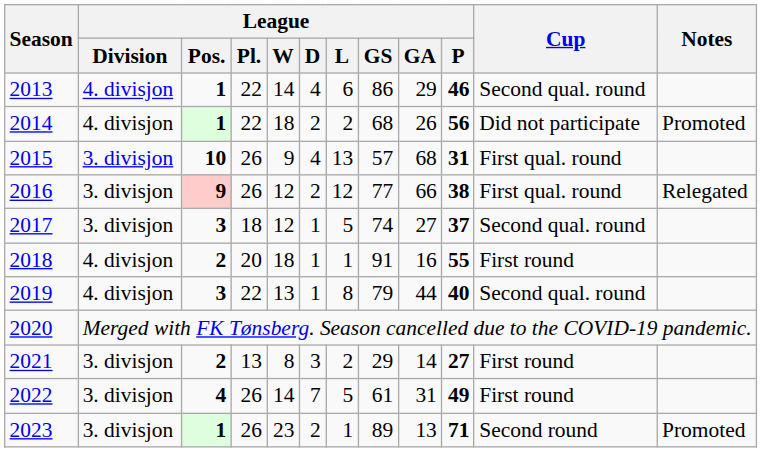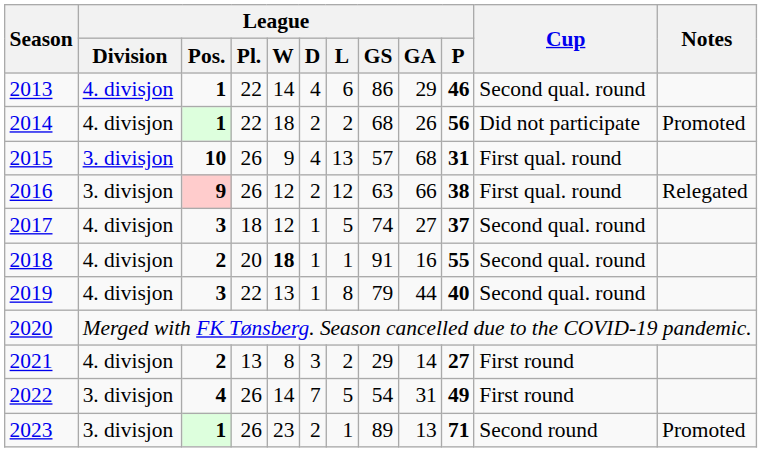 <table class="wikitable">
 <tr>
 <th rowspan="2">Season</th>
 <th scope=col colspan="9">League</th>
 <th rowspan="2"><a href='#'>Cup</a></th>
 <th rowspan="2">Notes</th>
 </tr>
 <tr>
 <th>Division</th>
 <th>Pos.</th>
 <th>Pl.</th>
 <th>W</th>
 <th>D</th>
 <th>L</th>
 <th>GS</th>
 <th>GA</th>
 <th>P</th>
 </tr>
 <tr>
 <td><a href='#'>2013</a></td>
 <td><a href='#'>4. divisjon</a></td>
 <td align=right><strong>1</strong></td>
 <td align=right>22</td>
 <td align=right>14</td>
 <td align=right>4</td>
 <td align=right>6</td>
 <td align=right>86</td>
 <td align=right>29</td>
 <td align=right><strong>46</strong></td>
 <td>Second qual. round</td>
 <td></td>
 </tr>
 <tr>
 <td><a href='#'>2014</a></td>
 <td>4. divisjon</td>
 <td align=right bgcolor="#DDFFDD"> <strong>1</strong></td>
 <td align=right>22</td>
 <td align=right>18</td>
 <td align=right>2</td>
 <td align=right>2</td>
 <td align=right>68</td>
 <td align=right>26</td>
 <td align=right><strong>56</strong></td>
 <td>Did not participate</td>
 <td>Promoted</td>
 </tr>
 <tr>
 <td><a href='#'>2015</a></td>
 <td><a href='#'>3. divisjon</a></td>
 <td align=right><strong>10</strong></td>
 <td align=right>26</td>
 <td align=right>9</td>
 <td align=right>4</td>
 <td align=right>13</td>
 <td align=right>57</td>
 <td align=right>68</td>
 <td align=right><strong>31</strong></td>
 <td>First qual. round</td>
 <td></td>
 </tr>
 <tr>
 <td><a href='#'>2016</a></td>
 <td>3. divisjon</td>
 <td align=right bgcolor="#FFCCCC"> <strong>9</strong></td>
 <td align=right>26</td>
 <td align=right>12</td>
 <td align=right>2</td>
 <td align=right>12</td>
-<td align=right>77</td>
+<td align=right>63</td>
 <td align=right>66</td>
 <td align=right><strong>38</strong></td>
 <td>First qual. round</td>
 <td>Relegated</td>
 </tr>
 <tr>
 <td><a href='#'>2017</a></td>
-<td>3. divisjon</td>
+<td>4. divisjon</td>
 <td align=right><strong>3</strong></td>
 <td align=right>18</td>
 <td align=right>12</td>
 <td align=right>1</td>
 <td align=right>5</td>
 <td align=right>74</td>
 <td align=right>27</td>
 <td align=right><strong>37</strong></td>
 <td>Second qual. round</td>
 <td></td>
 </tr>
 <tr>
 <td><a href='#'>2018</a></td>
 <td>4. divisjon</td>
 <td align=right><strong>2</strong></td>
 <td align=right>20</td>
-<td align=right>18</td>
+<td align=right><strong>18</strong></td>
 <td align=right>1</td>
 <td align=right>1</td>
 <td align=right>91</td>
 <td align=right>16</td>
 <td align=right><strong>55</strong></td>
-<td>First round</td>
+<td>Second qual. round</td>
 <td></td>
 </tr>
 <tr>
 <td><a href='#'>2019</a></td>
 <td>4. divisjon</td>
 <td align=right><strong>3</strong></td>
 <td align=right>22</td>
 <td align=right>13</td>
 <td align=right>1</td>
 <td align=right>8</td>
 <td align=right>79</td>
 <td align=right>44</td>
 <td align=right><strong>40</strong></td>
 <td>Second qual. round</td>
 <td></td>
 </tr>
 <tr>
 <td><a href='#'>2020</a></td>
 <td colspan="11"><em>Merged with <a href='#'>FK Tønsberg</a>. Season cancelled due to the COVID-19 pandemic.</em></td>
 </tr>
 <tr>
 <td><a href='#'>2021</a></td>
-<td>3. divisjon</td>
+<td>4. divisjon</td>
 <td align=right><strong>2</strong></td>
 <td align=right>13</td>
 <td align=right>8</td>
 <td align=right>3</td>
 <td align=right>2</td>
 <td align=right>29</td>
 <td align=right>14</td>
 <td align=right><strong>27</strong></td>
 <td>First round</td>
 <td></td>
 </tr>
 <tr>
 <td><a href='#'>2022</a></td>
 <td>3. divisjon</td>
 <td align=right><strong>4</strong></td>
 <td align=right>26</td>
 <td align=right>14</td>
 <td align=right>7</td>
 <td align=right>5</td>
-<td align=right>61</td>
+<td align=right>54</td>
 <td align=right>31</td>
 <td align=right><strong>49</strong></td>
 <td>First round</td>
 <td></td>
 </tr>
 <tr>
 <td><a href='#'>2023</a></td>
 <td>3. divisjon</td>
 <td align=right bgcolor="#DDFFDD"> <strong>1</strong></td>
 <td align=right>26</td>
 <td align=right>23</td>
 <td align=right>2</td>
 <td align=right>1</td>
 <td align=right>89</td>
 <td align=right>13</td>
 <td align=right><strong>71</strong></td>
 <td>Second round</td>
 <td>Promoted</td>
 </tr>
 </table>
